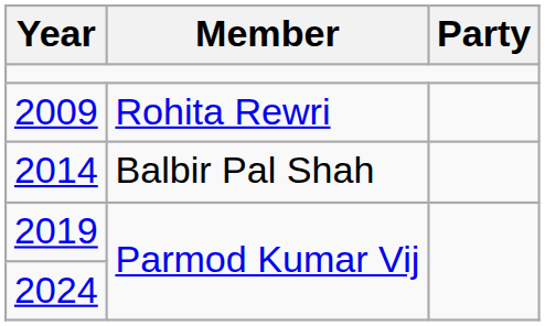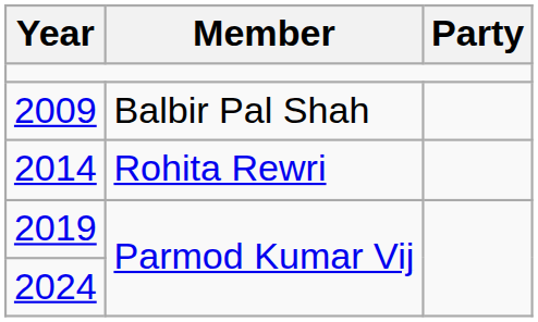 <table class="wikitable sortable">
 <tr>
 <th>Year</th>
 <th>Member</th>
 <th colspan="2">Party</th>
 </tr>
 <tr>
 <td colspan="4"></td>
 </tr>
 <tr>
 <td><a href='#'>2009</a></td>
-<td><a href='#'>Rohita Rewri</a></td>
+<td>Balbir Pal Shah</td>
 <td></td>
 </tr>
 <tr>
 <td><a href='#'>2014</a></td>
-<td>Balbir Pal Shah</td>
+<td><a href='#'>Rohita Rewri</a></td>
 <td></td>
 </tr>
 <tr>
 <td><a href='#'>2019</a></td>
 <td rowspan=2><a href='#'>Parmod Kumar Vij</a></td>
 </tr>
 <tr>
 <td><a href='#'>2024</a></td>
 </tr>
 </table>
